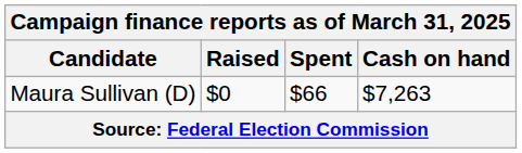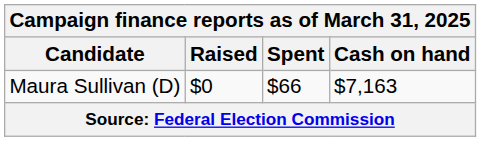 <table class="wikitable sortable">
 <tr>
 <th colspan=4>Campaign finance reports as of March 31, 2025</th>
 </tr>
 <tr style="text-align:center;">
 <th>Candidate</th>
 <th>Raised</th>
 <th>Spent</th>
 <th>Cash on hand</th>
 </tr>
 <tr>
 <td>Maura Sullivan (D)</td>
 <td>$0</td>
 <td>$66</td>
-<td>$7,263</td>
+<td>$7,163</td>
 </tr>
 <tr>
 <th colspan="4"><small>Source: <a href='#'>Federal Election Commission</a></small></th>
 </tr>
 </table>
